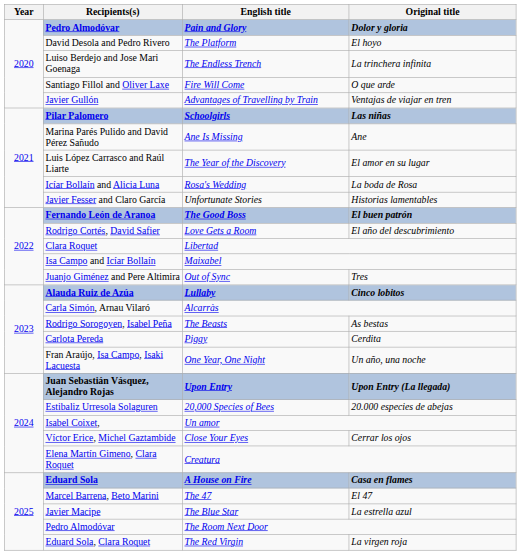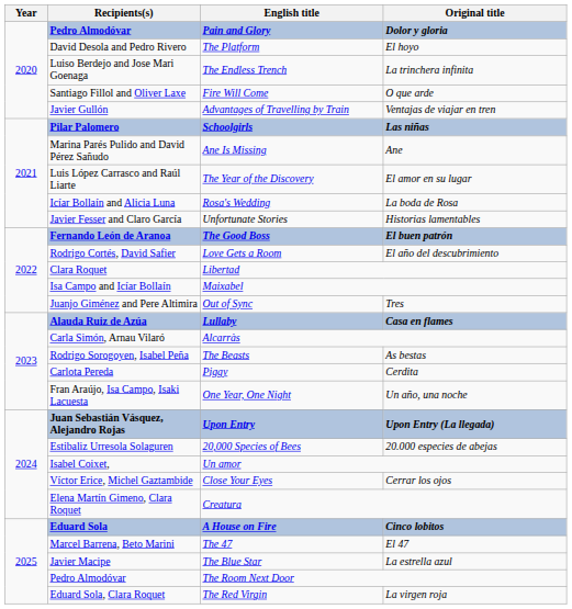 <table class="wikitable" width="95%" cellpadding="5">
 <tr>
 <th width="7%">Year</th>
 <th width="25%">Recipients(s)</th>
 <th width="30%">English title</th>
 <th width="30%">Original title</th>
 </tr>
 <tr>
 <td rowspan=5 style="text-align:center"><a href='#'>2020</a><br></td>
 <td style="background:#B0C4DE;"><strong><a href='#'>Pedro Almodóvar</a></strong></td>
 <td style="background:#B0C4DE;"><strong><em><a href='#'>Pain and Glory</a></em></strong></td>
 <td style="background:#B0C4DE;"><strong><em>Dolor y gloria</em></strong></td>
 </tr>
 <tr>
 <td>David Desola and Pedro Rivero</td>
 <td><em><a href='#'>The Platform</a></em></td>
 <td><em>El hoyo</em></td>
 </tr>
 <tr>
 <td>Luiso Berdejo and Jose Mari Goenaga</td>
 <td><em><a href='#'>The Endless Trench</a></em></td>
 <td><em>La trinchera infinita</em></td>
 </tr>
 <tr>
 <td>Santiago Fillol and <a href='#'>Oliver Laxe</a></td>
 <td><em><a href='#'>Fire Will Come</a></em></td>
 <td><em>O que arde</em></td>
 </tr>
 <tr>
 <td><a href='#'>Javier Gullón</a></td>
 <td><em><a href='#'>Advantages of Travelling by Train</a></em></td>
 <td><em>Ventajas de viajar en tren</em></td>
 </tr>
 <tr>
 <td rowspan=5 style="text-align:center"><a href='#'>2021</a><br></td>
 <td style="background:#B0C4DE;"><strong><a href='#'>Pilar Palomero</a></strong></td>
 <td style="background:#B0C4DE;"><strong><em><a href='#'>Schoolgirls</a></em></strong></td>
 <td style="background:#B0C4DE;"><strong><em>Las niñas</em></strong></td>
 </tr>
 <tr>
 <td>Marina Parés Pulido and David Pérez Sañudo</td>
 <td><em><a href='#'>Ane Is Missing</a></em></td>
 <td><em>Ane</em></td>
 </tr>
 <tr>
 <td>Luis López Carrasco and Raúl Liarte</td>
 <td><em><a href='#'>The Year of the Discovery</a></em></td>
 <td><em>El amor en su lugar</em></td>
 </tr>
 <tr>
 <td><a href='#'>Icíar Bollaín</a> and <a href='#'>Alicia Luna</a></td>
 <td><em><a href='#'>Rosa's Wedding</a></em></td>
 <td><em>La boda de Rosa</em></td>
 </tr>
 <tr>
 <td><a href='#'>Javier Fesser</a> and Claro García</td>
 <td><em>Unfortunate Stories</em></td>
 <td><em>Historias lamentables</em></td>
 </tr>
 <tr>
 <td rowspan=5 style="text-align:center"><a href='#'>2022</a><br></td>
 <td style="background:#B0C4DE;"><strong><a href='#'>Fernando León de Aranoa</a></strong></td>
 <td style="background:#B0C4DE;"><strong><em><a href='#'>The Good Boss</a></em></strong></td>
 <td style="background:#B0C4DE;"><strong><em>El buen patrón</em></strong></td>
 </tr>
 <tr>
 <td><a href='#'>Rodrigo Cortés</a>, <a href='#'>David Safier</a></td>
 <td><em><a href='#'>Love Gets a Room</a></em></td>
 <td><em>El año del descubrimiento</em></td>
 </tr>
 <tr>
 <td><a href='#'>Clara Roquet</a></td>
 <td colspan="2"><em><a href='#'>Libertad</a></em></td>
 </tr>
 <tr>
 <td><a href='#'>Isa Campo</a> and <a href='#'>Icíar Bollaín</a></td>
 <td colspan="2"><em><a href='#'>Maixabel</a></em></td>
 </tr>
 <tr>
 <td><a href='#'>Juanjo Giménez</a> and Pere Altimira</td>
 <td><em><a href='#'>Out of Sync</a></em></td>
 <td><em>Tres</em></td>
 </tr>
 <tr>
 <td rowspan=5 style="text-align:center"><a href='#'>2023</a><br></td>
 <td style="background:#B0C4DE;"><strong><a href='#'>Alauda Ruiz de Azúa</a></strong></td>
 <td style="background:#B0C4DE;"><strong><em><a href='#'>Lullaby</a></em></strong></td>
-<td style="background:#B0C4DE;"><strong><em>Cinco lobitos</em></strong></td>
+<td style="background:#B0C4DE;"><strong><em>Casa en flames</em></strong></td>
 </tr>
 <tr>
 <td><a href='#'>Carla Simón</a>, Arnau Vilaró</td>
 <td colspan="2"><em><a href='#'>Alcarràs</a></em></td>
 </tr>
 <tr>
 <td><a href='#'>Rodrigo Sorogoyen</a>, <a href='#'>Isabel Peña</a></td>
 <td><em><a href='#'>The Beasts</a></em></td>
 <td><em>As bestas</em></td>
 </tr>
 <tr>
 <td><a href='#'>Carlota Pereda</a></td>
 <td><em><a href='#'>Piggy</a></em></td>
 <td><em>Cerdita</em></td>
 </tr>
 <tr>
 <td>Fran Araújo, <a href='#'>Isa Campo</a>, <a href='#'>Isaki Lacuesta</a></td>
 <td><em><a href='#'>One Year, One Night</a></em></td>
 <td><em>Un año, una noche</em></td>
 </tr>
 <tr>
 <td rowspan=5 style="text-align:center"><a href='#'>2024</a><br></td>
 <td style="background:#B0C4DE;"><strong>Juan Sebastián Vásquez, Alejandro Rojas</strong></td>
 <td style="background:#B0C4DE;"><strong><em><a href='#'>Upon Entry</a></em></strong></td>
 <td style="background:#B0C4DE;"><strong><em>Upon Entry (La llegada)</em></strong></td>
 </tr>
 <tr>
 <td><a href='#'>Estibaliz Urresola Solaguren</a></td>
 <td><em><a href='#'>20,000 Species of Bees</a></em></td>
 <td><em>20.000 especies de abejas</em></td>
 </tr>
 <tr>
 <td><a href='#'>Isabel Coixet</a>, </td>
 <td colspan="2"><em><a href='#'>Un amor</a></em></td>
 </tr>
 <tr>
 <td><a href='#'>Víctor Erice</a>, <a href='#'>Michel Gaztambide</a></td>
 <td><em><a href='#'>Close Your Eyes</a></em></td>
 <td><em>Cerrar los ojos</em></td>
 </tr>
 <tr>
 <td><a href='#'>Elena Martín Gimeno</a>, <a href='#'>Clara Roquet</a></td>
 <td colspan="2"><em><a href='#'>Creatura</a></em></td>
 </tr>
 <tr>
 <td rowspan=5 style="text-align:center"><a href='#'>2025</a><br></td>
 <td style="background:#B0C4DE;"><strong><a href='#'>Eduard Sola</a></strong></td>
 <td style="background:#B0C4DE;"><strong><em><a href='#'>A House on Fire</a></em></strong></td>
-<td style="background:#B0C4DE;"><strong><em>Casa en flames</em></strong></td>
+<td style="background:#B0C4DE;"><strong><em>Cinco lobitos</em></strong></td>
 </tr>
 <tr>
 <td><a href='#'>Marcel Barrena</a>, <a href='#'>Beto Marini</a></td>
 <td><em><a href='#'>The 47</a></em></td>
 <td><em>El 47</em></td>
 </tr>
 <tr>
 <td><a href='#'>Javier Macipe</a></td>
 <td><em><a href='#'>The Blue Star</a></em></td>
 <td><em>La estrella azul</em></td>
 </tr>
 <tr>
 <td><a href='#'>Pedro Almodóvar</a></td>
 <td colspan="2"><em><a href='#'>The Room Next Door</a></em></td>
 </tr>
 <tr>
 <td><a href='#'>Eduard Sola</a>, <a href='#'>Clara Roquet</a></td>
 <td><em><a href='#'>The Red Virgin</a></em></td>
 <td><em>La virgen roja</em></td>
 </tr>
 </table>
